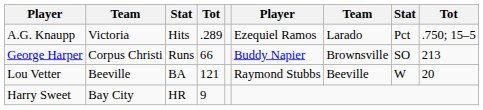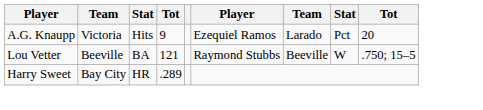 <table class="wikitable">
 <tr>
 <th>Player</th>
 <th>Team</th>
 <th>Stat</th>
 <th>Tot</th>
 <th></th>
 <th>Player</th>
 <th>Team</th>
 <th>Stat</th>
 <th>Tot</th>
 </tr>
 <tr>
 <td>A.G. Knaupp</td>
 <td>Victoria</td>
 <td>Hits</td>
-<td>.289</td>
+<td>9</td>
 <td></td>
 <td>Ezequiel Ramos</td>
 <td>Larado</td>
 <td>Pct</td>
-<td>.750; 15–5</td>
-</tr>
-<tr>
-<td><a href='#'>George Harper</a></td>
-<td>Corpus Christi</td>
-<td>Runs</td>
-<td>66</td>
-<td></td>
-<td><a href='#'>Buddy Napier</a></td>
-<td>Brownsville</td>
-<td>SO</td>
-<td>213</td>
+<td>20</td>
 </tr>
 <tr>
 <td>Lou Vetter</td>
 <td>Beeville</td>
 <td>BA</td>
 <td>121</td>
 <td></td>
 <td>Raymond Stubbs</td>
 <td>Beeville</td>
 <td>W</td>
-<td>20</td>
+<td>.750; 15–5</td>
 </tr>
 <tr>
 <td>Harry Sweet</td>
 <td>Bay City</td>
 <td>HR</td>
-<td>9</td>
+<td>.289</td>
 <td></td>
 </tr>
 </table>
